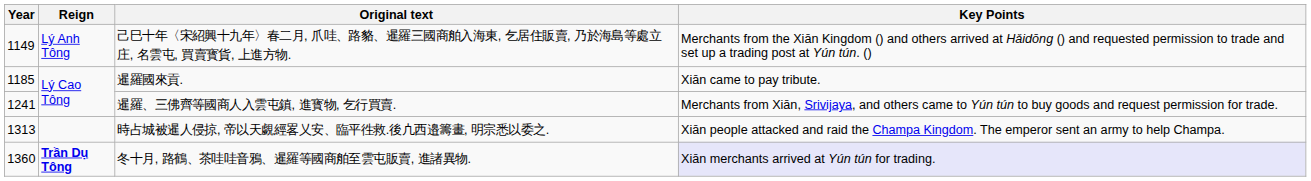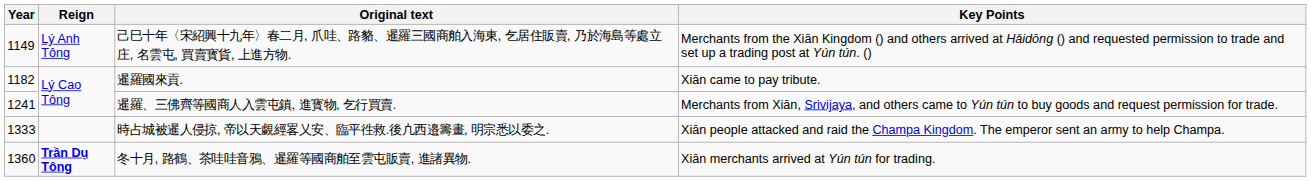 <table class="wikitable" style="font-size:95%;">
 <tr>
 <th>Year</th>
 <th>Reign</th>
 <th>Original text</th>
 <th>Key Points</th>
 </tr>
 <tr>
 <td>1149</td>
 <td><a href='#'>Lý Anh Tông</a></td>
 <td>己巳十年〈宋紹興十九年〉春二月, 爪哇、路貉、暹羅三國商舶入海東, 乞居住販賣, 乃於海島等處立庄, 名雲屯, 買賣寳貨, 上進方物.<sup></sup></td>
 <td>Merchants from the Xiān Kingdom () and others arrived at <em>Hǎidōng</em> () and requested permission to trade and set up a trading post at <em>Yún tún</em>. ()</td>
 </tr>
 <tr>
-<td>1185</td>
+<td>1182</td>
 <td rowspan="2"><a href='#'>Lý Cao Tông</a></td>
 <td>暹羅國來貢.<sup></sup></td>
 <td>Xiān came to pay tribute.</td>
 </tr>
 <tr>
 <td>1241</td>
 <td>暹羅、三佛齊等國商人入雲屯鎮, 進寳物, 乞行買賣.<sup></sup></td>
 <td>Merchants from Xiān, <a href='#'>Srivijaya</a>, and others came to <em>Yún tún</em> to buy goods and request permission for trade.</td>
 </tr>
 <tr>
-<td>1313</td>
+<td>1333</td>
 <td></td>
 <td>時占城被暹人侵掠, 帝以天覷經畧乂安、臨平徃救.後凣西邉籌畫, 明宗悉以委之.<sup></sup></td>
 <td>Xiān people attacked and raid the <a href='#'>Champa Kingdom</a>. The emperor sent an army to help Champa.</td>
 </tr>
 <tr>
 <td>1360</td>
 <td><strong><a href='#'>Trần Dụ Tông</a></strong></td>
 <td>冬十月, 路鶴、茶哇哇音鴉、暹羅等國商舶至雲屯販賣, 進諸異物.<sup></sup></td>
-<td style="background: lavender;">Xiān merchants arrived at <em>Yún tún</em> for trading.</td>
+<td>Xiān merchants arrived at <em>Yún tún</em> for trading.</td>
 </tr>
 </table>
